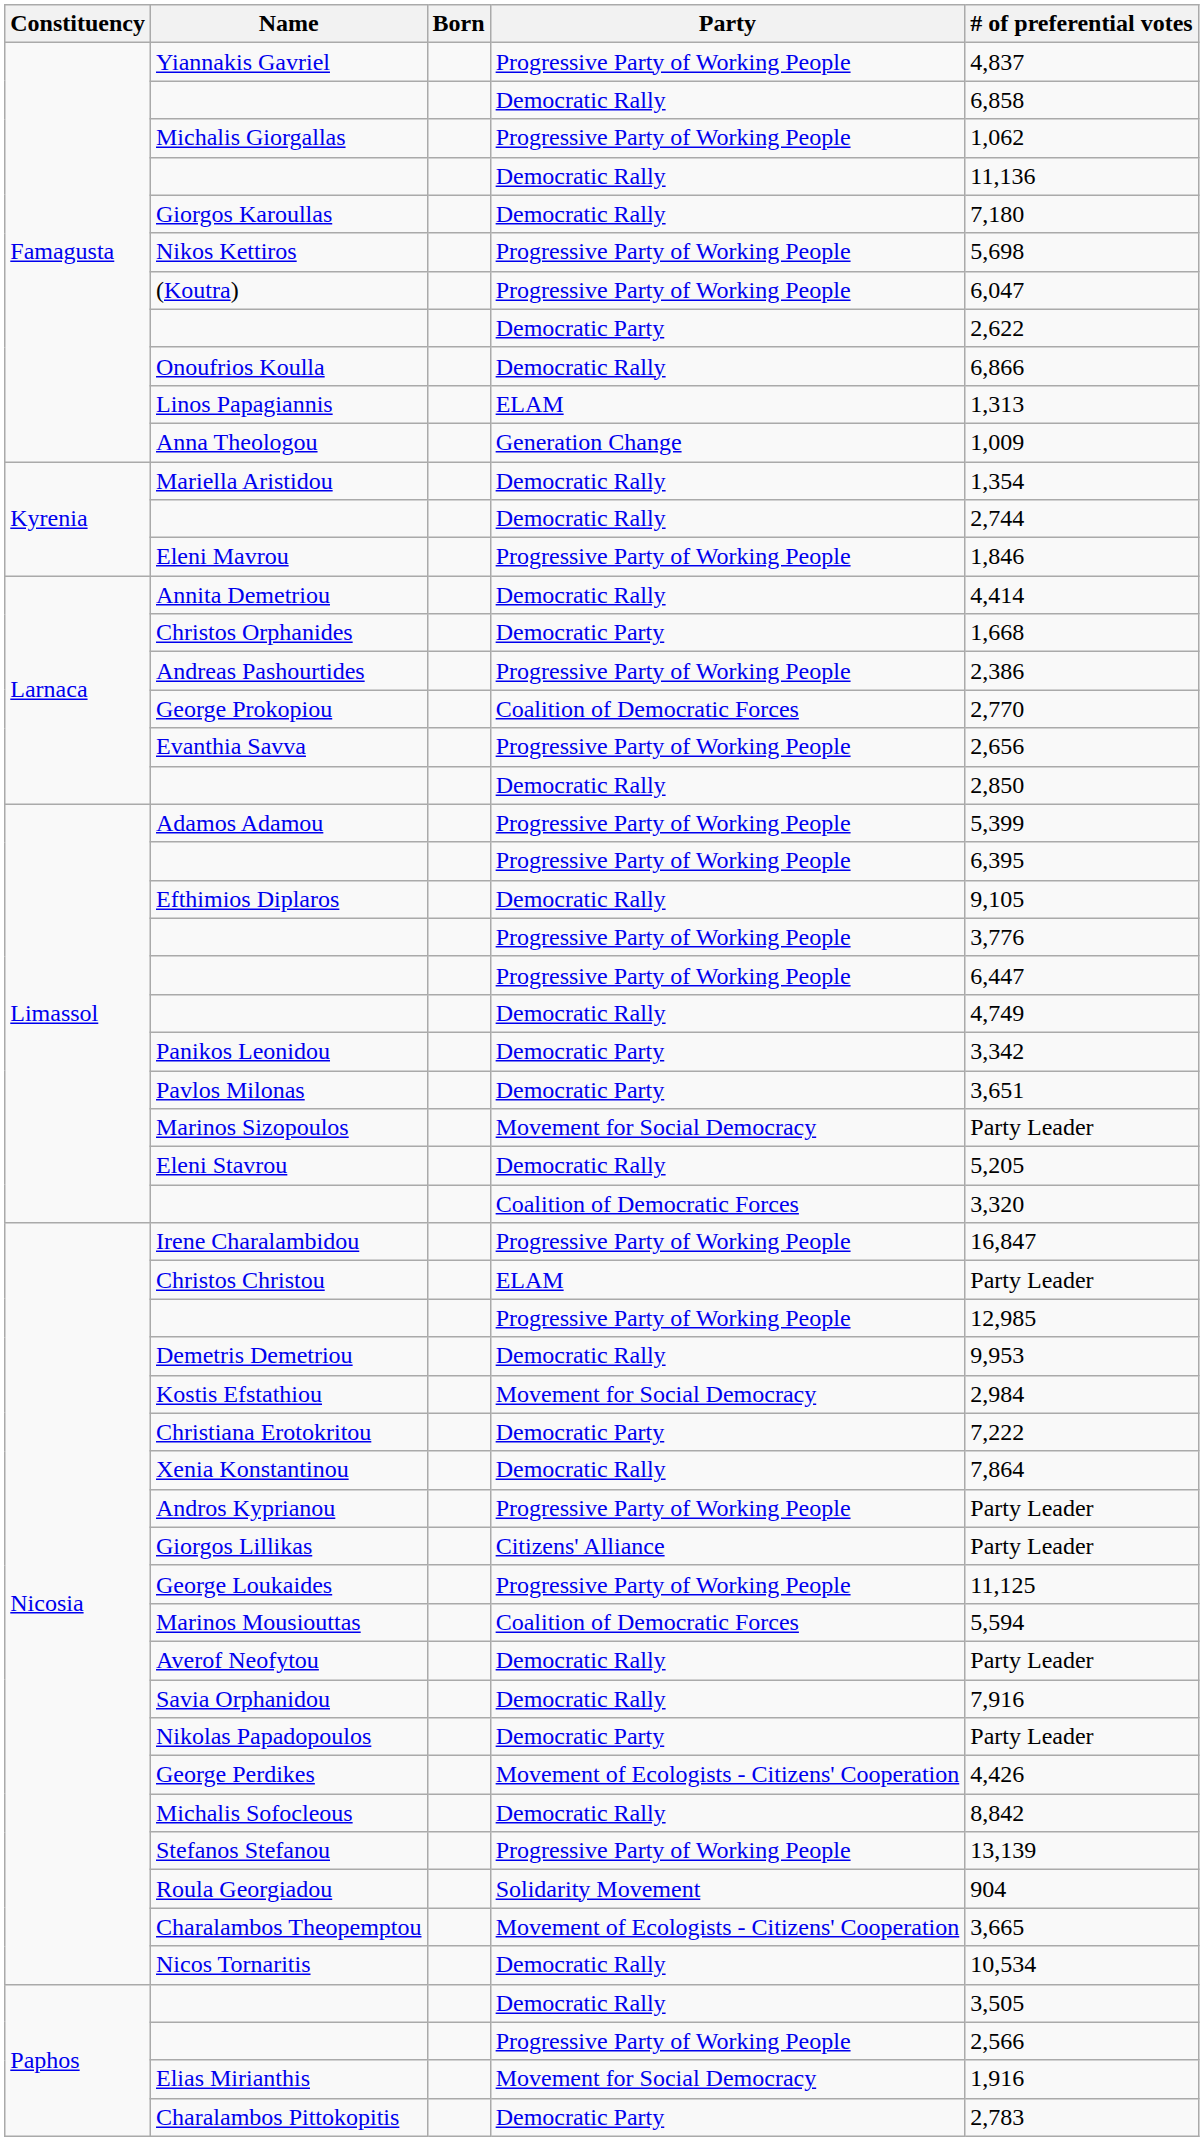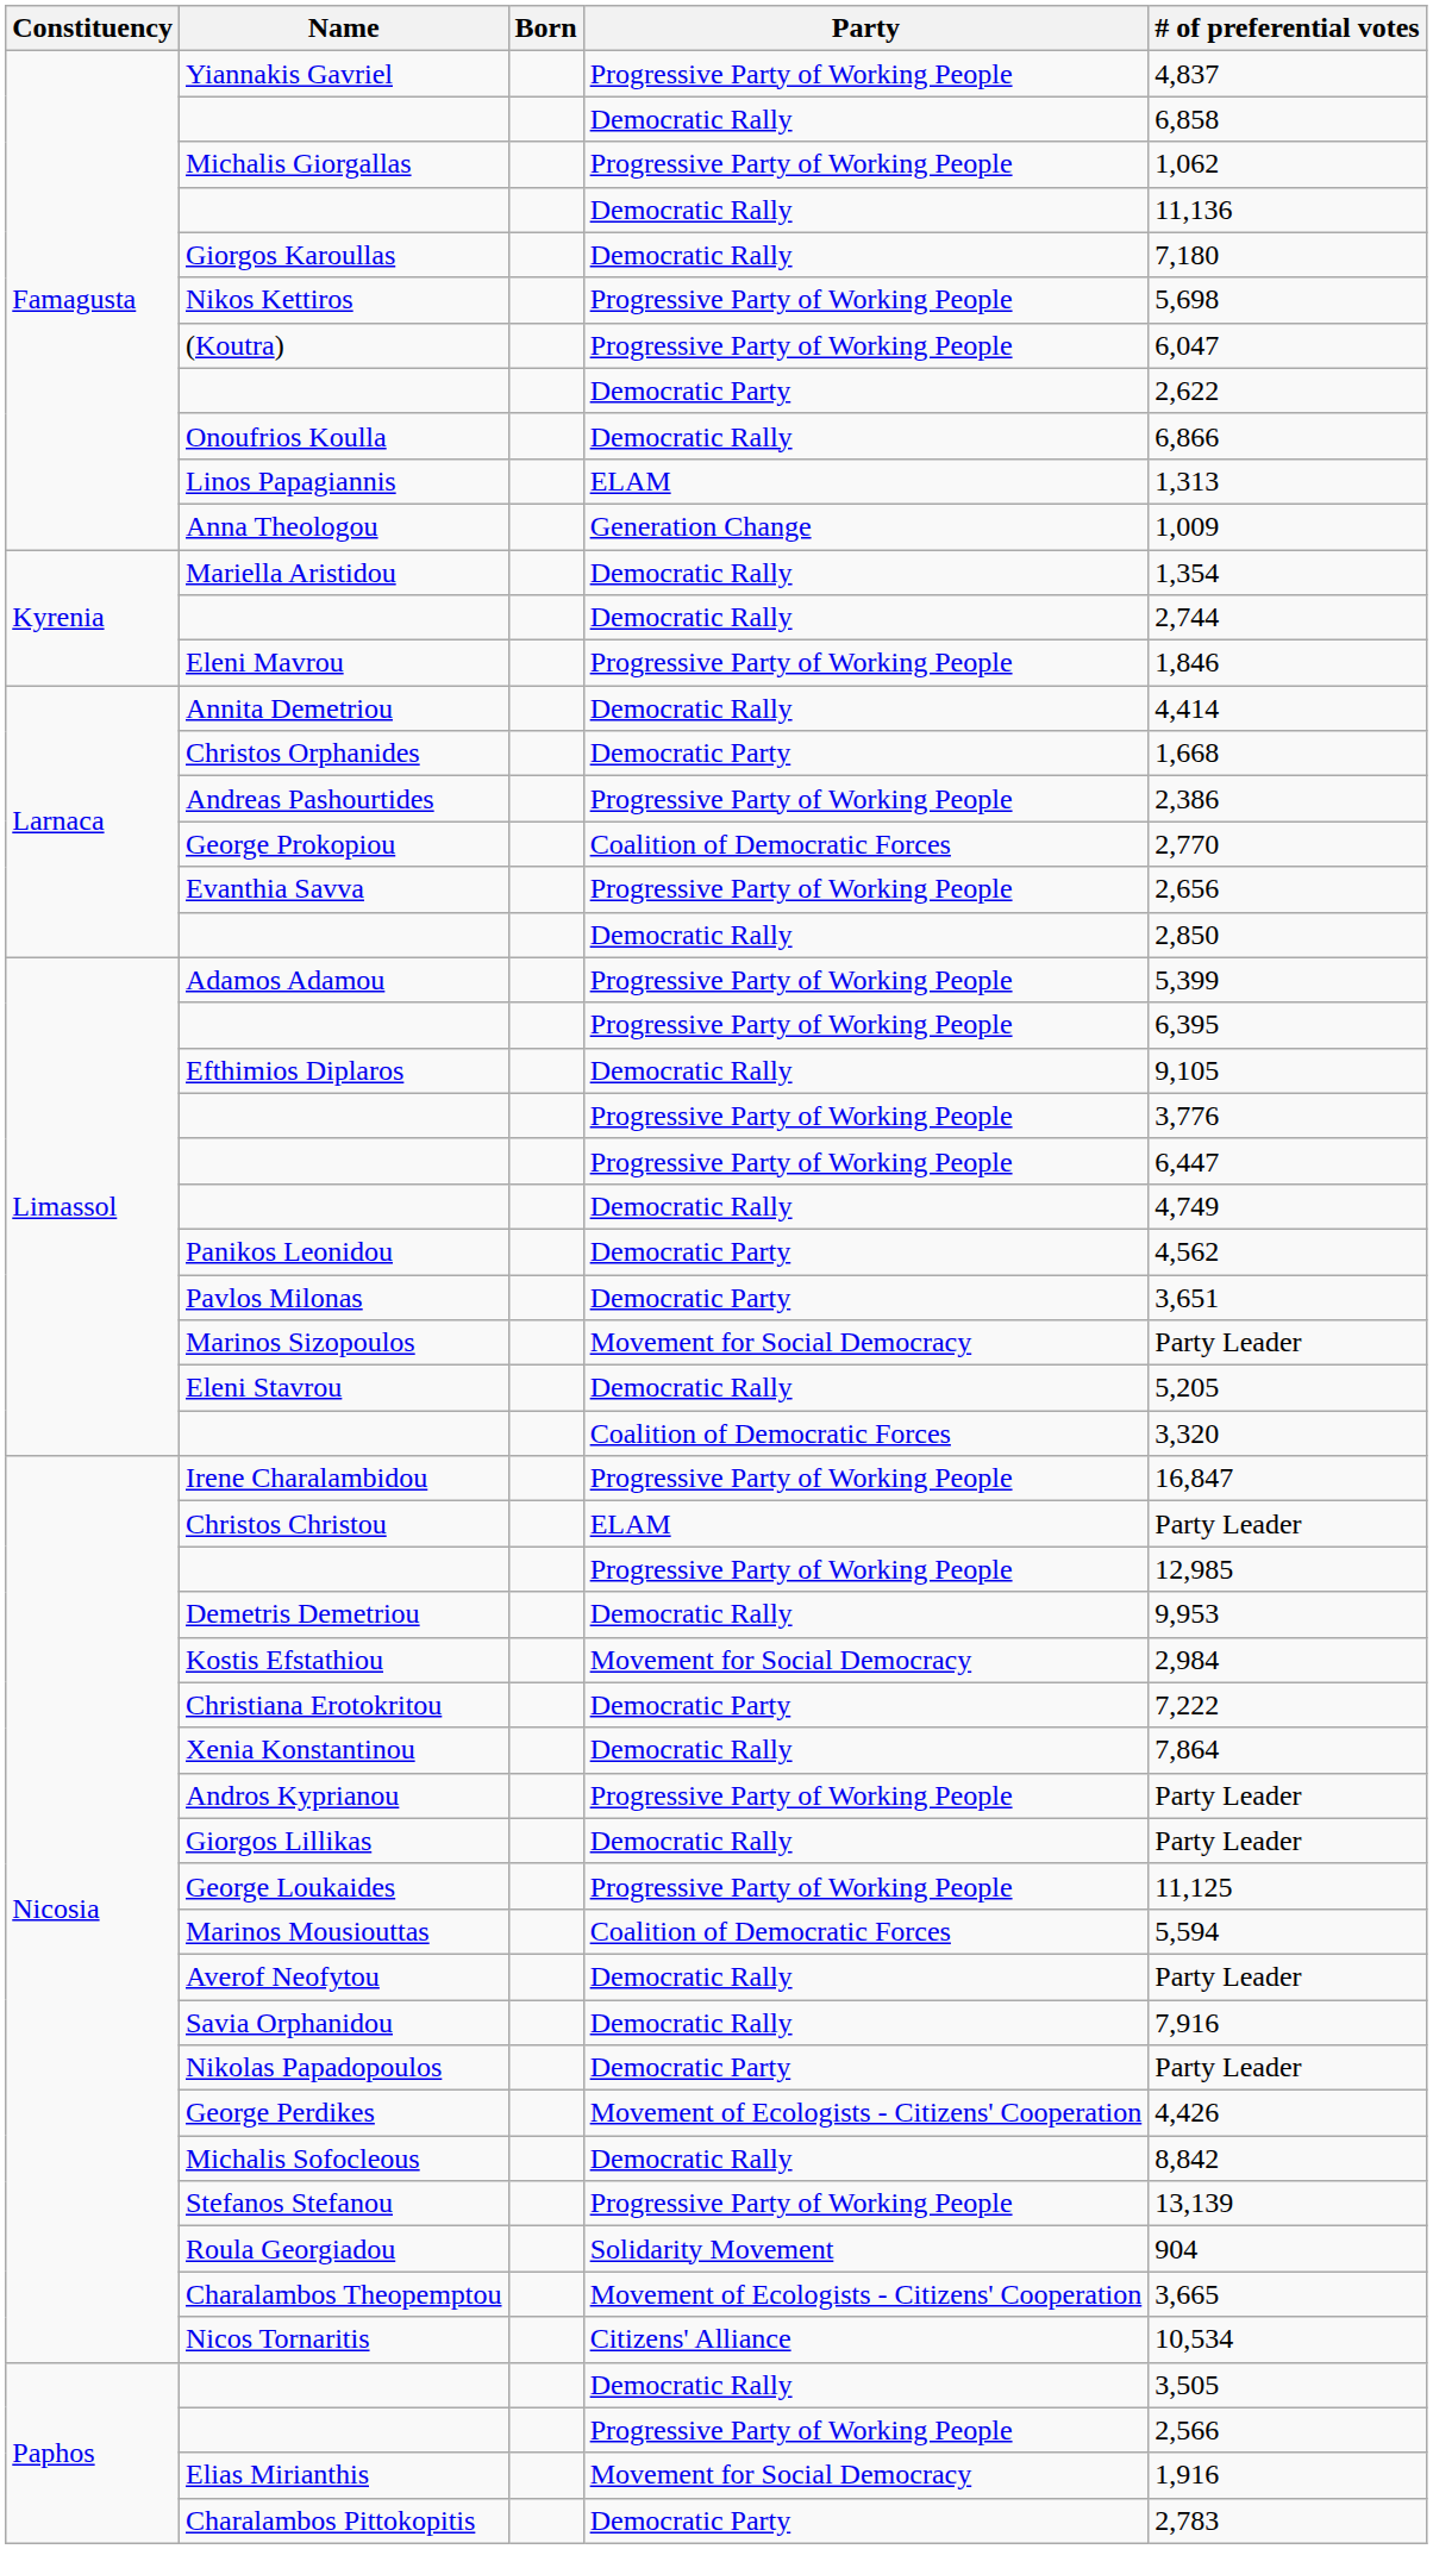 <table class="sortable wikitable">
 <tr>
 <th>Constituency</th>
 <th>Name</th>
 <th>Born</th>
 <th>Party</th>
 <th># of preferential votes</th>
 </tr>
 <tr>
 <td rowspan="11"><a href='#'>Famagusta</a></td>
 <td><a href='#'>Yiannakis Gavriel</a></td>
 <td></td>
 <td> <a href='#'>Progressive Party of Working People</a></td>
 <td>4,837</td>
 </tr>
 <tr>
 <td></td>
 <td></td>
 <td> <a href='#'>Democratic Rally</a></td>
 <td>6,858</td>
 </tr>
 <tr>
 <td><a href='#'>Michalis Giorgallas</a></td>
 <td></td>
 <td> <a href='#'>Progressive Party of Working People</a></td>
 <td>1,062</td>
 </tr>
 <tr>
 <td></td>
 <td></td>
 <td> <a href='#'>Democratic Rally</a></td>
 <td>11,136</td>
 </tr>
 <tr>
 <td><a href='#'>Giorgos Karoullas</a></td>
 <td></td>
 <td> <a href='#'>Democratic Rally</a></td>
 <td>7,180</td>
 </tr>
 <tr>
 <td><a href='#'>Nikos Kettiros</a></td>
 <td></td>
 <td> <a href='#'>Progressive Party of Working People</a></td>
 <td>5,698</td>
 </tr>
 <tr>
 <td> (<a href='#'>Koutra</a>)</td>
 <td></td>
 <td> <a href='#'>Progressive Party of Working People</a></td>
 <td>6,047</td>
 </tr>
 <tr>
 <td></td>
 <td></td>
 <td> <a href='#'>Democratic Party</a></td>
 <td>2,622</td>
 </tr>
 <tr>
 <td><a href='#'>Onoufrios Koulla</a></td>
 <td></td>
 <td> <a href='#'>Democratic Rally</a></td>
 <td>6,866</td>
 </tr>
 <tr>
 <td><a href='#'>Linos Papagiannis</a></td>
 <td></td>
 <td> <a href='#'>ELAM</a></td>
 <td>1,313</td>
 </tr>
 <tr>
 <td><a href='#'>Anna Theologou</a></td>
 <td></td>
 <td> <a href='#'>Generation Change</a></td>
 <td>1,009</td>
 </tr>
 <tr>
 <td rowspan="3"><a href='#'>Kyrenia</a></td>
 <td><a href='#'>Mariella Aristidou</a></td>
 <td></td>
 <td> <a href='#'>Democratic Rally</a></td>
 <td>1,354</td>
 </tr>
 <tr>
 <td></td>
 <td></td>
 <td> <a href='#'>Democratic Rally</a></td>
 <td>2,744</td>
 </tr>
 <tr>
 <td><a href='#'>Eleni Mavrou</a></td>
 <td></td>
 <td> <a href='#'>Progressive Party of Working People</a></td>
 <td>1,846</td>
 </tr>
 <tr>
 <td rowspan="6"><a href='#'>Larnaca</a></td>
 <td><a href='#'>Annita Demetriou</a></td>
 <td></td>
 <td> <a href='#'>Democratic Rally</a></td>
 <td>4,414</td>
 </tr>
 <tr>
 <td><a href='#'>Christos Orphanides</a></td>
 <td></td>
 <td> <a href='#'>Democratic Party</a></td>
 <td>1,668</td>
 </tr>
 <tr>
 <td><a href='#'>Andreas Pashourtides</a></td>
 <td></td>
 <td> <a href='#'>Progressive Party of Working People</a></td>
 <td>2,386</td>
 </tr>
 <tr>
 <td><a href='#'>George Prokopiou</a></td>
 <td></td>
 <td> <a href='#'>Coalition of Democratic Forces</a></td>
 <td>2,770</td>
 </tr>
 <tr>
 <td><a href='#'>Evanthia Savva</a></td>
 <td></td>
 <td> <a href='#'>Progressive Party of Working People</a></td>
 <td>2,656</td>
 </tr>
 <tr>
 <td></td>
 <td></td>
 <td> <a href='#'>Democratic Rally</a></td>
 <td>2,850</td>
 </tr>
 <tr>
 <td rowspan="11"><a href='#'>Limassol</a></td>
 <td><a href='#'>Adamos Adamou</a></td>
 <td></td>
 <td> <a href='#'>Progressive Party of Working People</a></td>
 <td>5,399</td>
 </tr>
 <tr>
 <td></td>
 <td></td>
 <td> <a href='#'>Progressive Party of Working People</a></td>
 <td>6,395</td>
 </tr>
 <tr>
 <td><a href='#'>Efthimios Diplaros</a></td>
 <td></td>
 <td> <a href='#'>Democratic Rally</a></td>
 <td>9,105</td>
 </tr>
 <tr>
 <td></td>
 <td></td>
 <td> <a href='#'>Progressive Party of Working People</a></td>
 <td>3,776</td>
 </tr>
 <tr>
 <td></td>
 <td></td>
 <td> <a href='#'>Progressive Party of Working People</a></td>
 <td>6,447</td>
 </tr>
 <tr>
 <td></td>
 <td></td>
 <td> <a href='#'>Democratic Rally</a></td>
 <td>4,749</td>
 </tr>
 <tr>
 <td><a href='#'>Panikos Leonidou</a></td>
 <td></td>
 <td> <a href='#'>Democratic Party</a></td>
-<td>3,342</td>
+<td>4,562</td>
 </tr>
 <tr>
 <td><a href='#'>Pavlos Milonas</a></td>
 <td></td>
 <td> <a href='#'>Democratic Party</a></td>
 <td>3,651</td>
 </tr>
 <tr>
 <td><a href='#'>Marinos Sizopoulos</a></td>
 <td></td>
 <td> <a href='#'>Movement for Social Democracy</a></td>
 <td>Party Leader</td>
 </tr>
 <tr>
 <td><a href='#'>Eleni Stavrou</a></td>
 <td></td>
 <td> <a href='#'>Democratic Rally</a></td>
 <td>5,205</td>
 </tr>
 <tr>
 <td></td>
 <td></td>
 <td> <a href='#'>Coalition of Democratic Forces</a></td>
 <td>3,320</td>
 </tr>
 <tr>
 <td rowspan="20"><a href='#'>Nicosia</a></td>
 <td><a href='#'>Irene Charalambidou</a></td>
 <td></td>
 <td> <a href='#'>Progressive Party of Working People</a></td>
 <td>16,847</td>
 </tr>
 <tr>
 <td><a href='#'>Christos Christou</a></td>
 <td></td>
 <td> <a href='#'>ELAM</a></td>
 <td>Party Leader</td>
 </tr>
 <tr>
 <td></td>
 <td></td>
 <td> <a href='#'>Progressive Party of Working People</a></td>
 <td>12,985</td>
 </tr>
 <tr>
 <td><a href='#'>Demetris Demetriou</a></td>
 <td></td>
 <td> <a href='#'>Democratic Rally</a></td>
 <td>9,953</td>
 </tr>
 <tr>
 <td><a href='#'>Kostis Efstathiou</a></td>
 <td></td>
 <td> <a href='#'>Movement for Social Democracy</a></td>
 <td>2,984</td>
 </tr>
 <tr>
 <td><a href='#'>Christiana Erotokritou</a></td>
 <td></td>
 <td> <a href='#'>Democratic Party</a></td>
 <td>7,222</td>
 </tr>
 <tr>
 <td><a href='#'>Xenia Konstantinou</a></td>
 <td></td>
 <td> <a href='#'>Democratic Rally</a></td>
 <td>7,864</td>
 </tr>
 <tr>
 <td><a href='#'>Andros Kyprianou</a></td>
 <td></td>
 <td> <a href='#'>Progressive Party of Working People</a></td>
 <td>Party Leader</td>
 </tr>
 <tr>
 <td><a href='#'>Giorgos Lillikas</a></td>
 <td></td>
-<td> <a href='#'>Citizens' Alliance</a></td>
+<td> <a href='#'>Democratic Rally</a></td>
 <td>Party Leader</td>
 </tr>
 <tr>
 <td><a href='#'>George Loukaides</a></td>
 <td></td>
 <td> <a href='#'>Progressive Party of Working People</a></td>
 <td>11,125</td>
 </tr>
 <tr>
 <td><a href='#'>Marinos Mousiouttas</a></td>
 <td></td>
 <td> <a href='#'>Coalition of Democratic Forces</a></td>
 <td>5,594</td>
 </tr>
 <tr>
 <td><a href='#'>Averof Neofytou</a></td>
 <td></td>
 <td> <a href='#'>Democratic Rally</a></td>
 <td>Party Leader</td>
 </tr>
 <tr>
 <td><a href='#'>Savia Orphanidou</a></td>
 <td></td>
 <td> <a href='#'>Democratic Rally</a></td>
 <td>7,916</td>
 </tr>
 <tr>
 <td><a href='#'>Nikolas Papadopoulos</a></td>
 <td></td>
 <td> <a href='#'>Democratic Party</a></td>
 <td>Party Leader</td>
 </tr>
 <tr>
 <td><a href='#'>George Perdikes</a></td>
 <td></td>
 <td> <a href='#'>Movement of Ecologists - Citizens' Cooperation</a></td>
 <td>4,426</td>
 </tr>
 <tr>
 <td><a href='#'>Michalis Sofocleous</a></td>
 <td></td>
 <td> <a href='#'>Democratic Rally</a></td>
 <td>8,842</td>
 </tr>
 <tr>
 <td><a href='#'>Stefanos Stefanou</a></td>
 <td></td>
 <td> <a href='#'>Progressive Party of Working People</a></td>
 <td>13,139</td>
 </tr>
 <tr>
 <td><a href='#'>Roula Georgiadou</a></td>
 <td></td>
 <td> <a href='#'>Solidarity Movement</a></td>
 <td>904</td>
 </tr>
 <tr>
 <td><a href='#'>Charalambos Theopemptou</a></td>
 <td></td>
 <td> <a href='#'>Movement of Ecologists - Citizens' Cooperation</a></td>
 <td>3,665</td>
 </tr>
 <tr>
 <td><a href='#'>Nicos Tornaritis</a></td>
 <td></td>
-<td> <a href='#'>Democratic Rally</a></td>
+<td> <a href='#'>Citizens' Alliance</a></td>
 <td>10,534</td>
 </tr>
 <tr>
 <td rowspan="4"><a href='#'>Paphos</a></td>
 <td></td>
 <td></td>
 <td> <a href='#'>Democratic Rally</a></td>
 <td>3,505</td>
 </tr>
 <tr>
 <td></td>
 <td></td>
 <td> <a href='#'>Progressive Party of Working People</a></td>
 <td>2,566</td>
 </tr>
 <tr>
 <td><a href='#'>Elias Mirianthis</a></td>
 <td></td>
 <td> <a href='#'>Movement for Social Democracy</a></td>
 <td>1,916</td>
 </tr>
 <tr>
 <td><a href='#'>Charalambos Pittokopitis</a></td>
 <td></td>
 <td> <a href='#'>Democratic Party</a></td>
 <td>2,783</td>
 </tr>
 </table>
